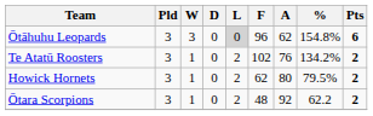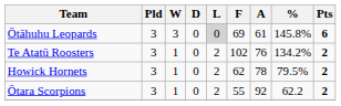 <table class="wikitable" style="text-align:center;">
 <tr>
 <th width=175>Team</th>
 <th width=20 abbr="Played">Pld</th>
 <th width=20 abbr="Won">W</th>
 <th width=20 abbr="Drawn">D</th>
 <th width=20 abbr="Lost">L</th>
 <th width=20 abbr="For">F</th>
 <th width=20 abbr="Against">A</th>
 <th width=20 abbr="Points">%</th>
 <th width=20 abbr="Points">Pts</th>
 </tr>
 <tr>
 <td style="text-align:left;"><a href='#'>Ōtāhuhu Leopards</a></td>
 <td>3</td>
 <td>3</td>
 <td>0</td>
 <td style="background: lightgrey;">0</td>
-<td>96</td>
-<td>62</td>
-<td>154.8%</td>
+<td>69</td>
+<td>61</td>
+<td>145.8%</td>
 <td><strong>6</strong></td>
 </tr>
 <tr>
 <td style="text-align:left;"><a href='#'>Te Atatū Roosters</a></td>
 <td>3</td>
 <td>1</td>
 <td>0</td>
 <td>2</td>
 <td>102</td>
 <td>76</td>
 <td>134.2%</td>
 <td><strong>2</strong></td>
 </tr>
 <tr>
 <td style="text-align:left;"><a href='#'>Howick Hornets</a></td>
 <td>3</td>
 <td>1</td>
 <td>0</td>
 <td>2</td>
 <td>62</td>
-<td>80</td>
+<td>78</td>
 <td>79.5%</td>
 <td><strong>2</strong></td>
 </tr>
 <tr>
 <td style="text-align:left;"><a href='#'>Ōtara Scorpions</a></td>
 <td>3</td>
 <td>1</td>
 <td>0</td>
 <td>2</td>
-<td>48</td>
+<td>55</td>
 <td>92</td>
 <td>62.2</td>
 <td><strong>2</strong></td>
 </tr>
 <tr>
 </tr>
 </table>
